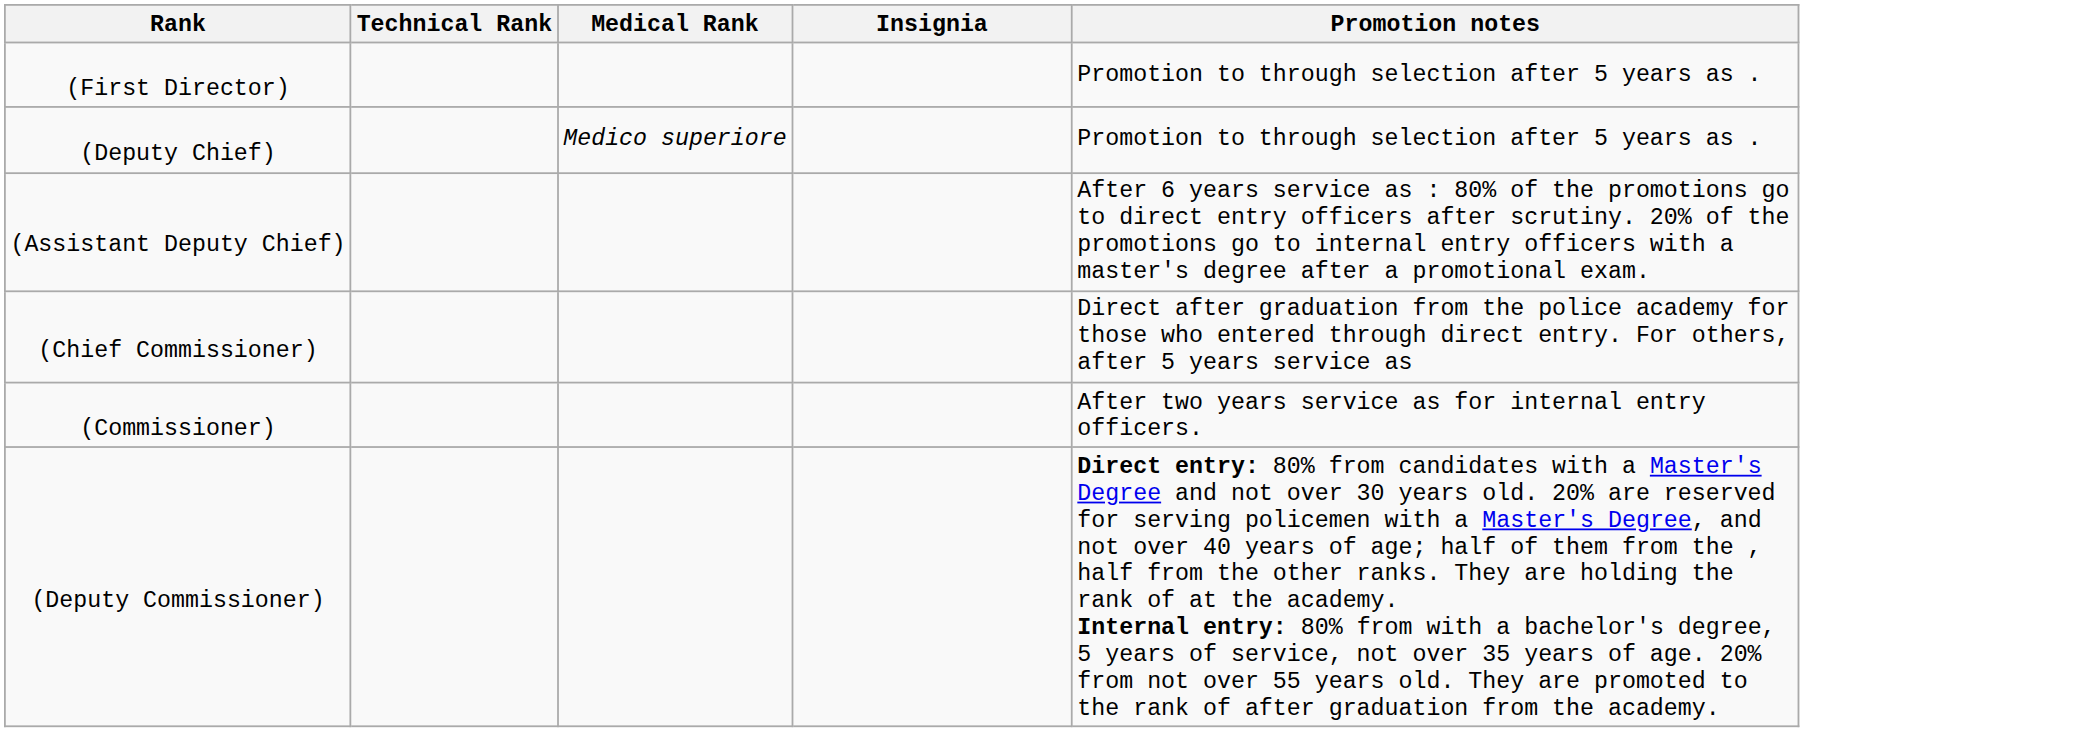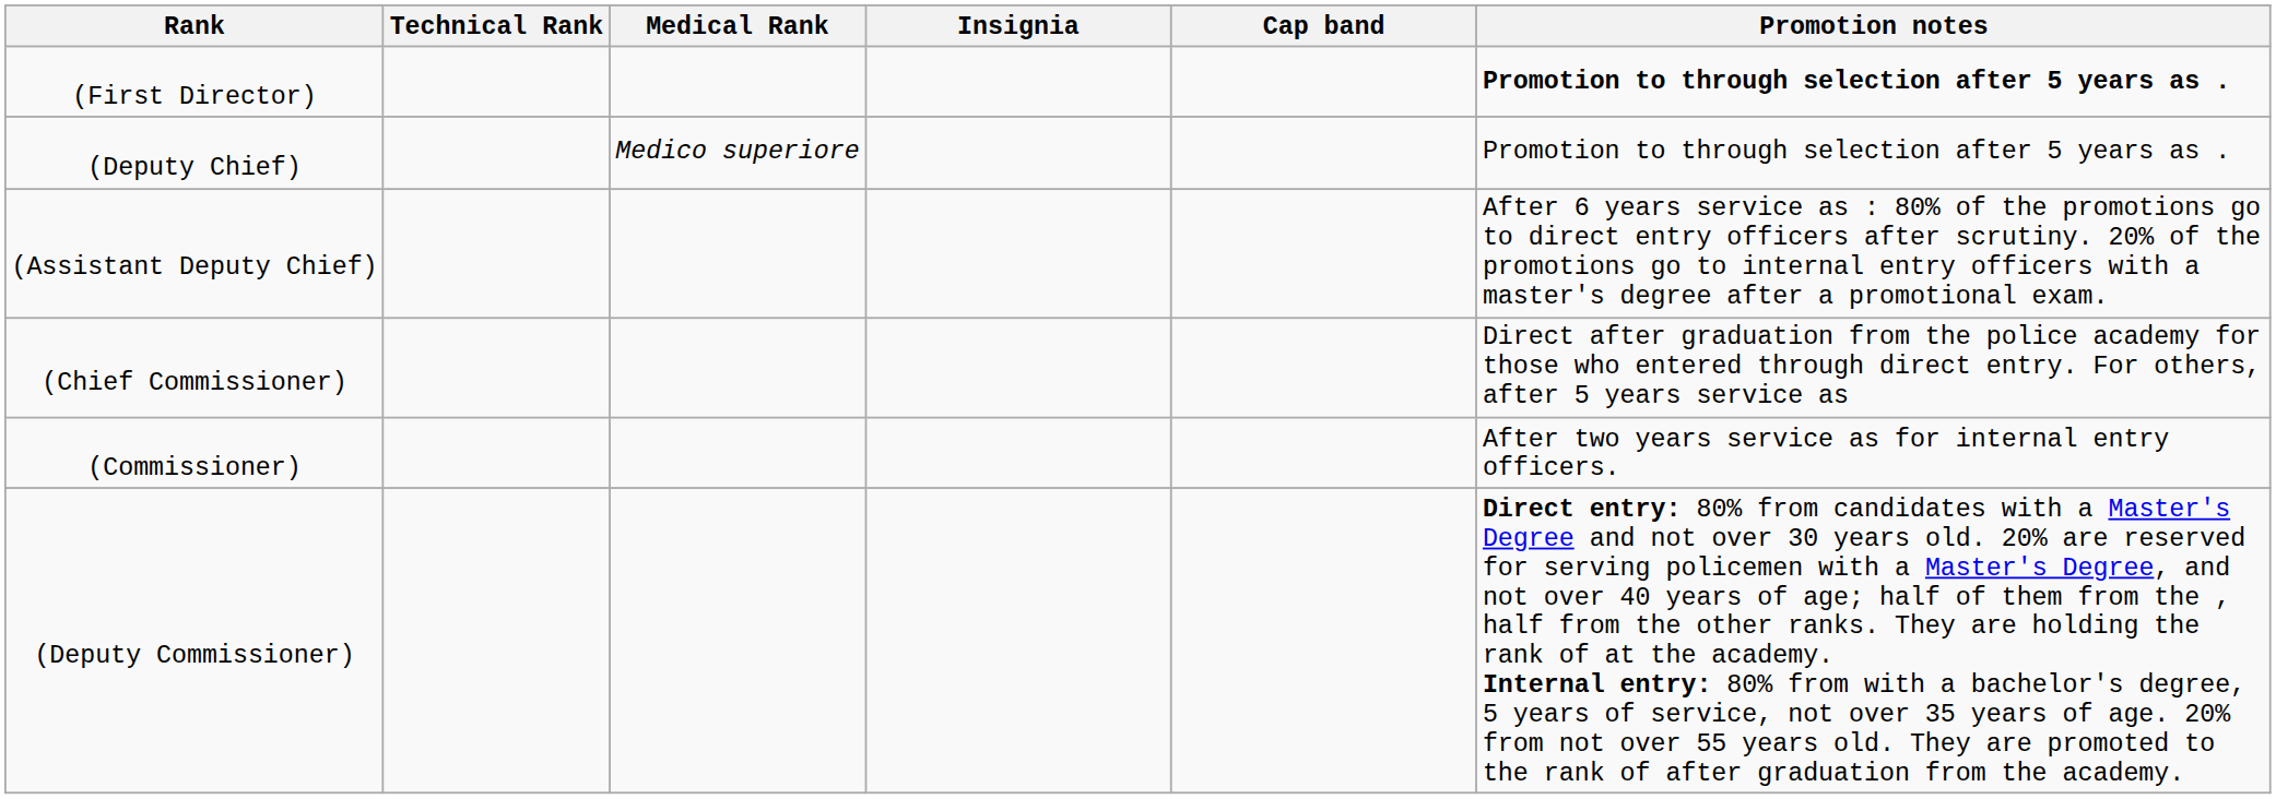 <table class="wikitable" style="text-align:center;">
 <tr>
 <th>Rank</th>
 <th>Technical Rank</th>
 <th>Medical Rank</th>
 <th width="150px">Insignia</th>
+<th width="150px">Cap band</th>
 <th width="400px">Promotion notes</th>
 </tr>
 <tr>
 <td><br>(First Director)</td>
 <td></td>
 <td></td>
 <td></td>
-<td style="text-align:left;">Promotion to  through selection after 5 years as .</td>
+<td></td>
+<td style="text-align:left;"><strong>Promotion to  through selection after 5 years as .</strong></td>
 </tr>
 <tr>
 <td><br>(Deputy Chief)</td>
 <td></td>
 <td><em>Medico superiore</em></td>
 <td></td>
+<td></td>
 <td style="text-align:left;">Promotion to  through selection after 5 years as .</td>
 </tr>
 <tr>
 <td><br>(Assistant Deputy Chief)</td>
+<td></td>
 <td></td>
 <td></td>
 <td></td>
 <td style="text-align:left;">After 6 years service as : 80% of the promotions go to direct entry officers after scrutiny. 20% of the promotions go to internal entry officers with a master's degree after a promotional exam.</td>
 </tr>
 <tr>
 <td><br>(Chief Commissioner)</td>
 <td></td>
 <td></td>
 <td></td>
+<td></td>
 <td style="text-align:left;">Direct after graduation from the police academy for those who entered through direct entry. For others, after 5 years service as </td>
 </tr>
 <tr>
 <td><br>(Commissioner)</td>
+<td></td>
 <td></td>
 <td></td>
 <td></td>
 <td style="text-align:left;">After two years service as  for internal entry officers.</td>
 </tr>
 <tr>
 <td><br>(Deputy Commissioner)</td>
 <td></td>
 <td></td>
 <td></td>
+<td></td>
 <td style="text-align:left;"><strong>Direct entry:</strong> 80%  from candidates with a <a href='#'>Master's Degree</a> and not over 30 years old. 20% are reserved for serving policemen with a <a href='#'>Master's Degree</a>, and not over 40 years of age; half of them from the , half from the other ranks. They are holding the rank of  at the academy.<br><strong>Internal entry:</strong> 80% from  with a bachelor's degree, 5 years of service, not over 35 years of age. 20% from  not over 55 years old. They are promoted to the rank of  after graduation from the academy.</td>
 </tr>
 </table>
